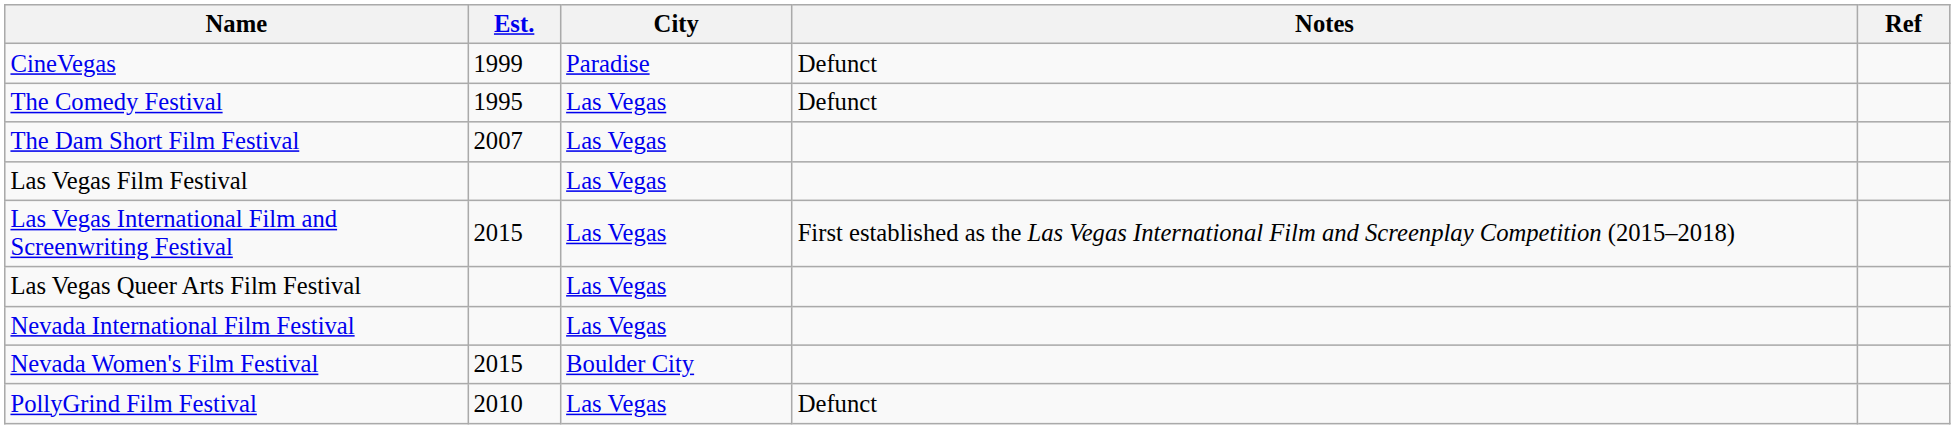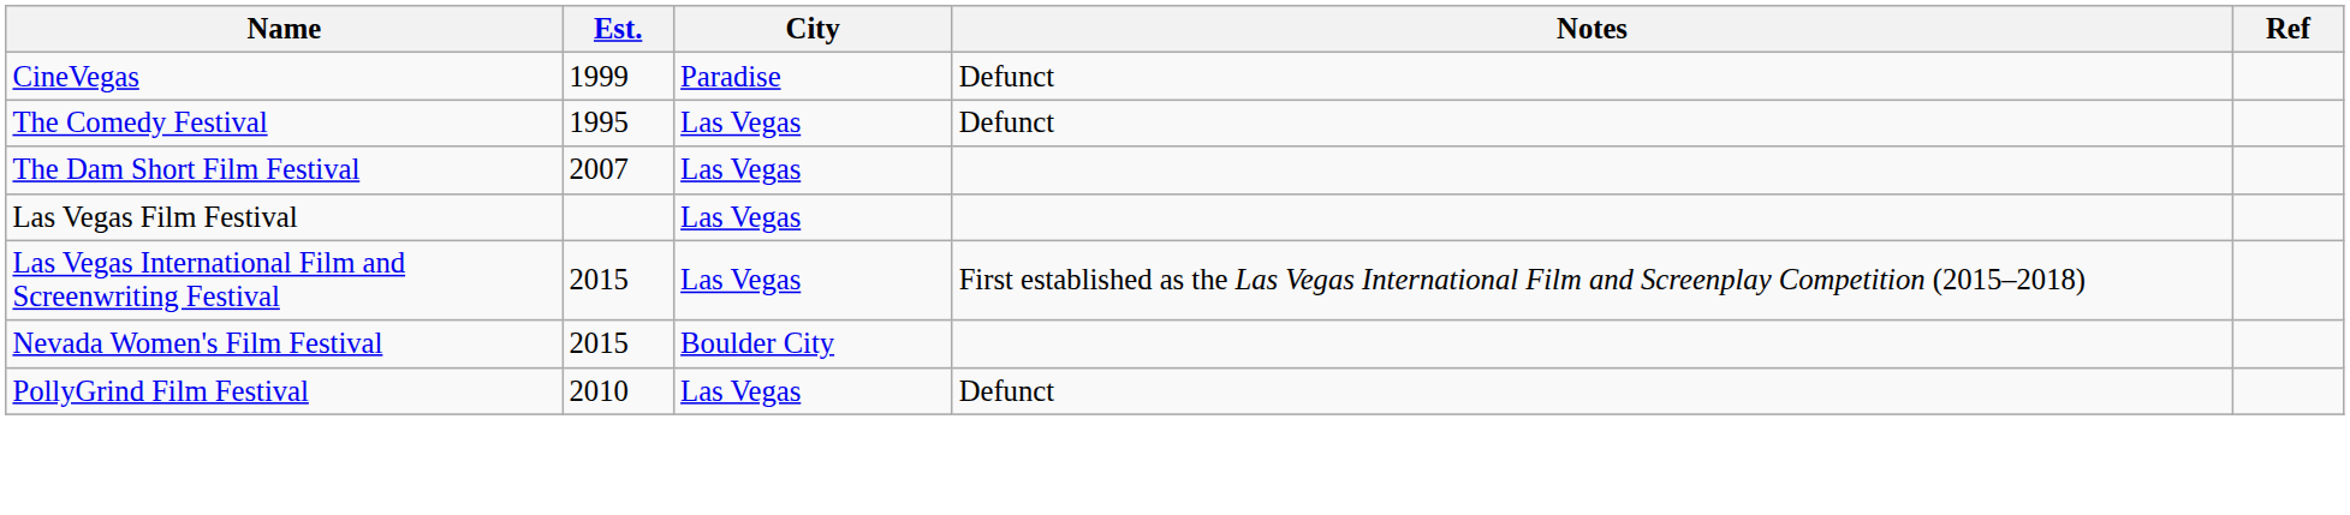 <table class="wikitable sortable" width=100%>
 <tr>
 <th style="width:20%;">Name</th>
 <th style="width:4%;"><a href='#'>Est.</a></th>
 <th style="width:10%;">City</th>
 <th style="width:46%;">Notes</th>
 <th style="width:4%;">Ref</th>
 </tr>
 <tr>
 <td><a href='#'>CineVegas</a></td>
 <td>1999</td>
 <td><a href='#'>Paradise</a></td>
 <td>Defunct</td>
 <td></td>
 </tr>
 <tr>
 <td><a href='#'>The Comedy Festival</a></td>
 <td>1995</td>
 <td><a href='#'>Las Vegas</a></td>
 <td>Defunct</td>
 <td></td>
 </tr>
 <tr>
 <td><a href='#'>The Dam Short Film Festival</a></td>
 <td>2007</td>
 <td><a href='#'>Las Vegas</a></td>
 <td></td>
 <td></td>
 </tr>
 <tr>
 <td>Las Vegas Film Festival</td>
 <td></td>
 <td><a href='#'>Las Vegas</a></td>
 <td></td>
 <td></td>
 </tr>
 <tr>
 <td><a href='#'>Las Vegas International Film and Screenwriting Festival</a></td>
 <td>2015</td>
 <td><a href='#'>Las Vegas</a></td>
 <td>First established as the <em>Las Vegas International Film and Screenplay Competition</em> (2015–2018)</td>
 <td></td>
 </tr>
 <tr>
-<td>Las Vegas Queer Arts Film Festival</td>
-<td></td>
-<td><a href='#'>Las Vegas</a></td>
-<td></td>
-<td></td>
-</tr>
-<tr>
-<td><a href='#'>Nevada International Film Festival</a></td>
-<td></td>
-<td><a href='#'>Las Vegas</a></td>
-<td></td>
-<td></td>
-</tr>
-<tr>
 <td><a href='#'>Nevada Women's Film Festival</a></td>
 <td>2015</td>
 <td><a href='#'>Boulder City</a></td>
 <td></td>
 <td></td>
 </tr>
 <tr>
 <td><a href='#'>PollyGrind Film Festival</a></td>
 <td>2010</td>
 <td><a href='#'>Las Vegas</a></td>
 <td>Defunct</td>
 <td></td>
 </tr>
 </table>
